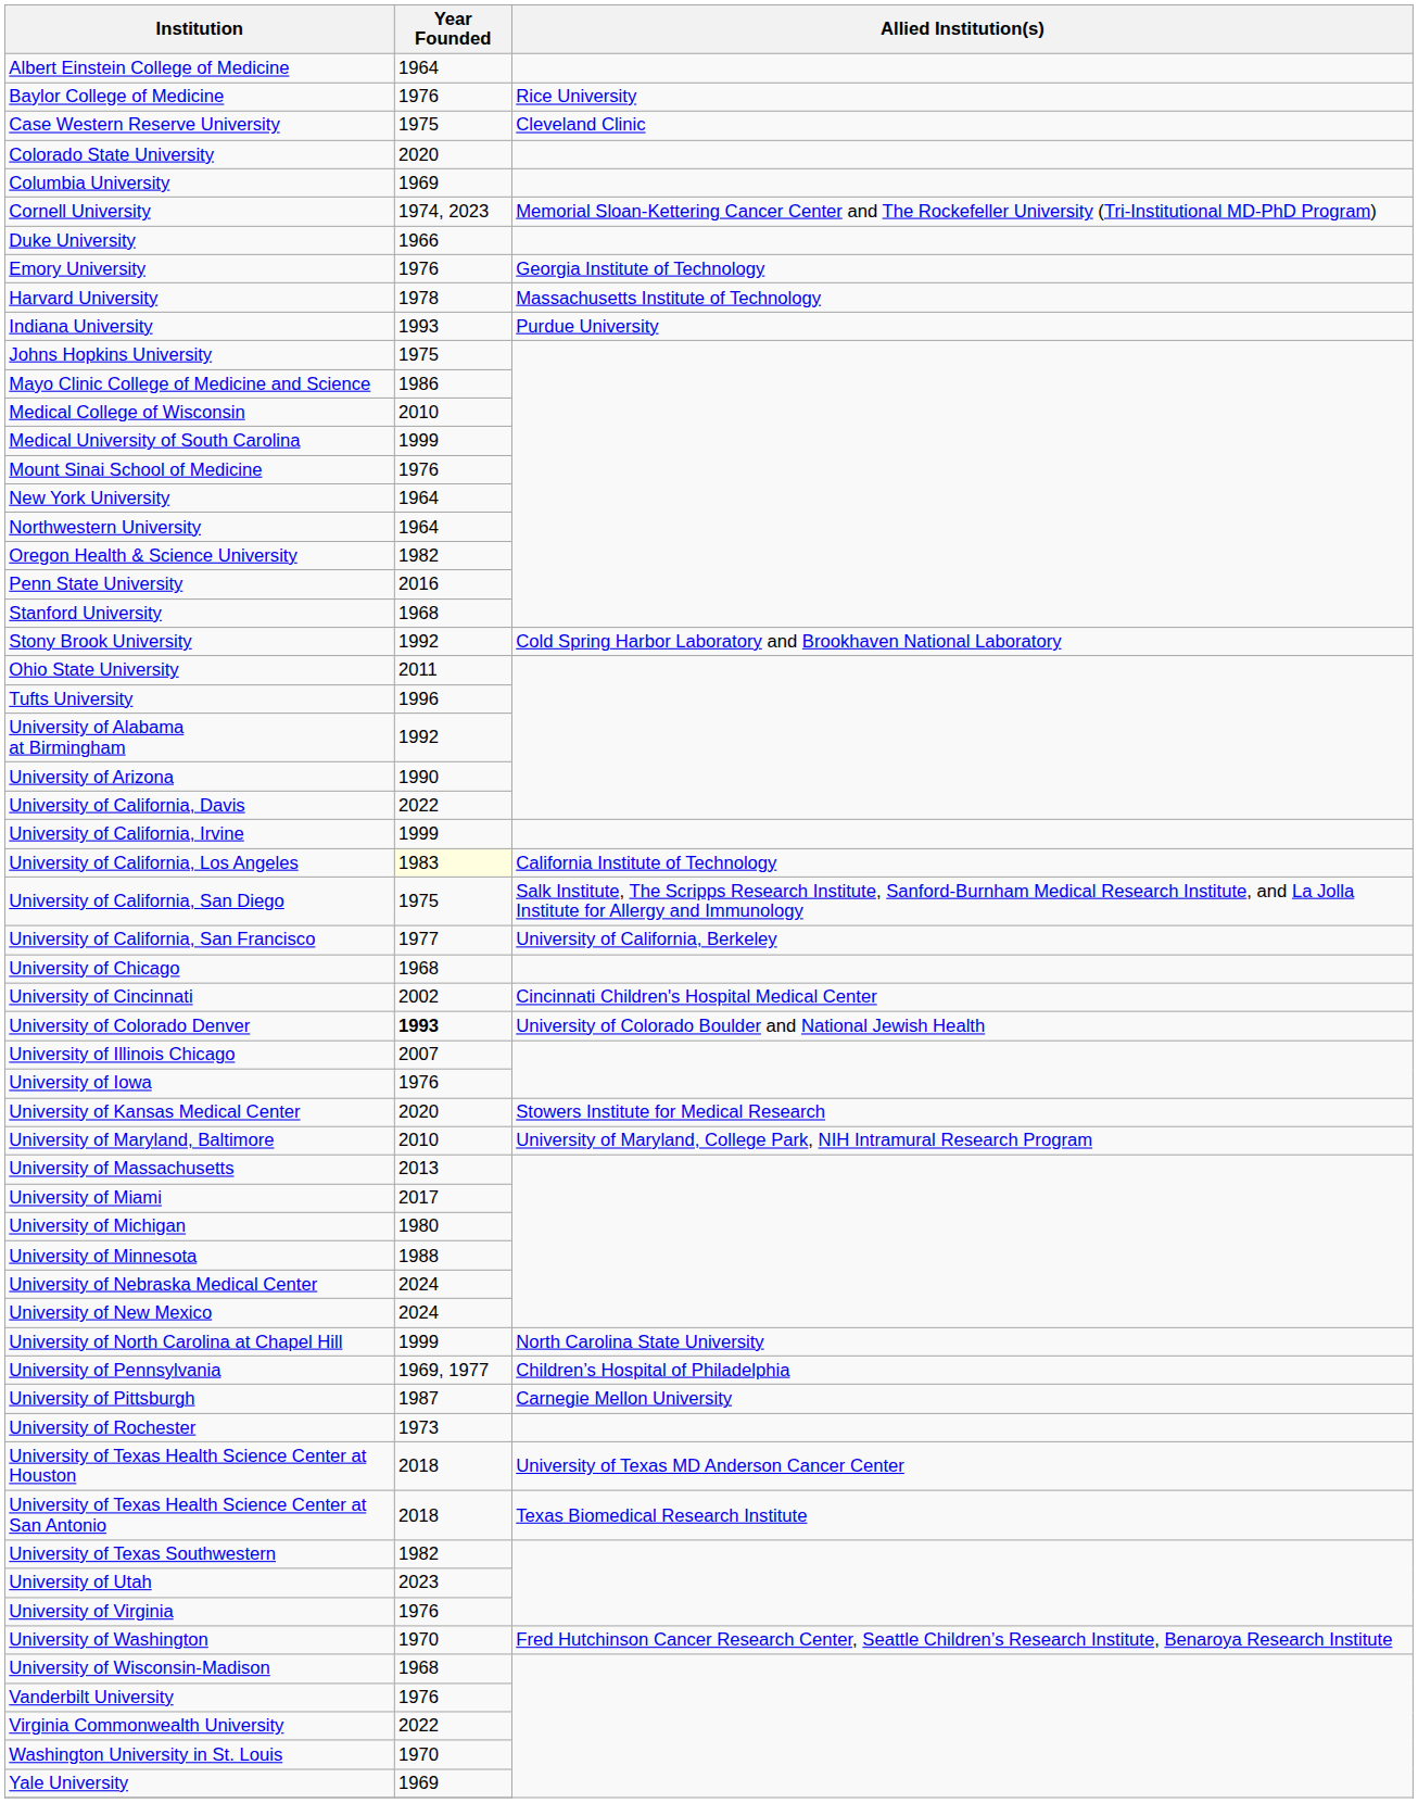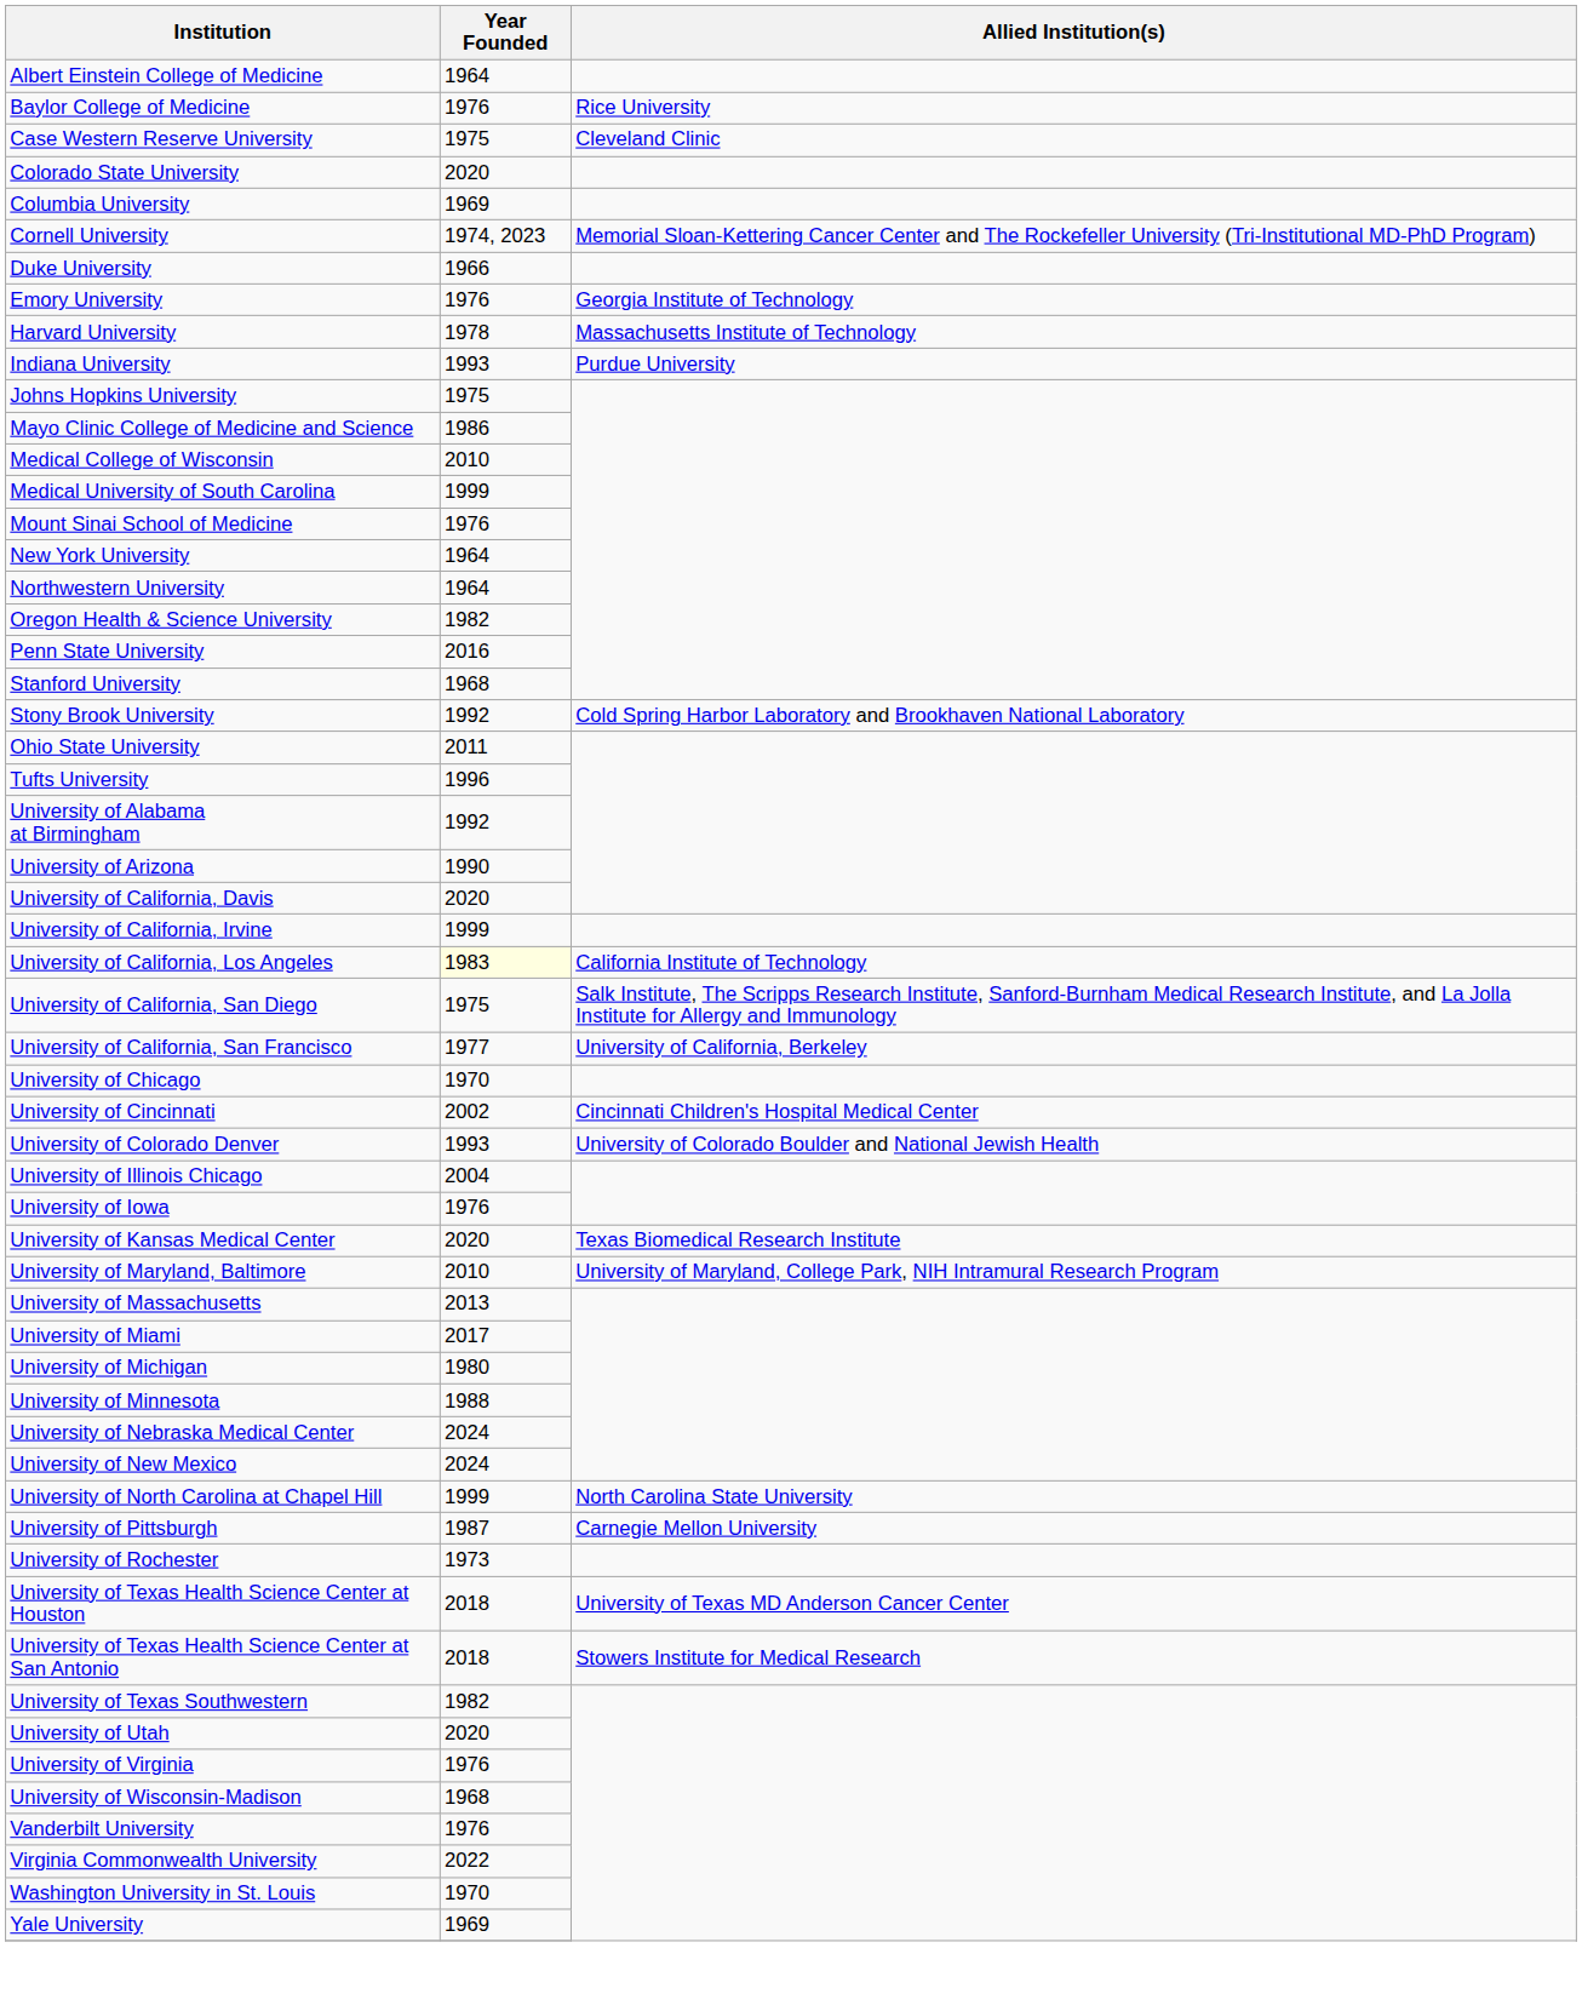 <table class="wikitable sortable">
 <tr>
 <th>Institution</th>
 <th>Year Founded</th>
 <th>Allied Institution(s)</th>
 </tr>
 <tr>
 <td><a href='#'>Albert Einstein College of Medicine</a></td>
 <td>1964</td>
 <td></td>
 </tr>
 <tr>
 <td><a href='#'>Baylor College of Medicine</a></td>
 <td>1976</td>
 <td><a href='#'>Rice University</a></td>
 </tr>
 <tr>
 <td><a href='#'>Case Western Reserve University</a></td>
 <td>1975</td>
 <td><a href='#'>Cleveland Clinic</a></td>
 </tr>
 <tr>
 <td><a href='#'>Colorado State University</a></td>
 <td>2020</td>
 <td></td>
 </tr>
 <tr>
 <td><a href='#'>Columbia University</a></td>
 <td>1969</td>
 </tr>
 <tr>
 <td><a href='#'>Cornell University</a></td>
 <td>1974, 2023</td>
 <td><a href='#'>Memorial Sloan-Kettering Cancer Center</a> and <a href='#'>The Rockefeller University</a> (<a href='#'>Tri-Institutional MD-PhD Program</a>)</td>
 </tr>
 <tr>
 <td><a href='#'>Duke University</a></td>
 <td>1966</td>
 </tr>
 <tr>
 <td><a href='#'>Emory University</a></td>
 <td>1976</td>
 <td><a href='#'>Georgia Institute of Technology</a></td>
 </tr>
 <tr>
 <td><a href='#'>Harvard University</a></td>
 <td>1978</td>
 <td><a href='#'>Massachusetts Institute of Technology</a></td>
 </tr>
 <tr>
 <td><a href='#'>Indiana University</a></td>
 <td>1993</td>
 <td><a href='#'>Purdue University</a></td>
 </tr>
 <tr>
 <td><a href='#'>Johns Hopkins University</a></td>
 <td>1975</td>
 </tr>
 <tr>
 <td><a href='#'>Mayo Clinic College of Medicine and Science</a></td>
 <td>1986</td>
 </tr>
 <tr>
 <td><a href='#'>Medical College of Wisconsin</a></td>
 <td>2010</td>
 </tr>
 <tr>
 <td><a href='#'>Medical University of South Carolina</a></td>
 <td>1999</td>
 </tr>
 <tr>
 <td><a href='#'>Mount Sinai School of Medicine</a></td>
 <td>1976</td>
 </tr>
 <tr>
 <td><a href='#'>New York University</a></td>
 <td>1964</td>
 </tr>
 <tr>
 <td><a href='#'>Northwestern University</a></td>
 <td>1964</td>
 </tr>
 <tr>
 <td><a href='#'>Oregon Health & Science University</a></td>
 <td>1982</td>
 </tr>
 <tr>
 <td><a href='#'>Penn State University</a></td>
 <td>2016</td>
 </tr>
 <tr>
 <td><a href='#'>Stanford University</a></td>
 <td>1968</td>
 </tr>
 <tr>
 <td><a href='#'>Stony Brook University</a></td>
 <td>1992</td>
 <td><a href='#'>Cold Spring Harbor Laboratory</a> and <a href='#'>Brookhaven National Laboratory</a></td>
 </tr>
 <tr>
 <td><a href='#'>Ohio State University</a></td>
 <td>2011</td>
 </tr>
 <tr>
 <td><a href='#'>Tufts University</a></td>
 <td>1996</td>
 </tr>
 <tr>
 <td><a href='#'>University of Alabama<br> at Birmingham</a></td>
 <td>1992</td>
 </tr>
 <tr>
 <td><a href='#'>University of Arizona</a></td>
 <td>1990</td>
 </tr>
 <tr>
 <td><a href='#'>University of California, Davis</a></td>
-<td>2022</td>
+<td>2020</td>
 </tr>
 <tr>
 <td><a href='#'>University of California, Irvine</a></td>
 <td>1999</td>
 <td></td>
 </tr>
 <tr>
 <td><a href='#'>University of California, Los Angeles</a></td>
 <td style="background: lightyellow;">1983</td>
 <td><a href='#'>California Institute of Technology</a></td>
 </tr>
 <tr>
 <td><a href='#'>University of California, San Diego</a></td>
 <td>1975</td>
 <td><a href='#'>Salk Institute</a>, <a href='#'>The Scripps Research Institute</a>, <a href='#'>Sanford-Burnham Medical Research Institute</a>, and <a href='#'>La Jolla Institute for Allergy and Immunology</a></td>
 </tr>
 <tr>
 <td><a href='#'>University of California, San Francisco</a></td>
 <td>1977</td>
 <td><a href='#'>University of California, Berkeley</a></td>
 </tr>
 <tr>
 <td><a href='#'>University of Chicago</a></td>
-<td>1968</td>
+<td>1970</td>
 </tr>
 <tr>
 <td><a href='#'>University of Cincinnati</a></td>
 <td>2002</td>
 <td><a href='#'>Cincinnati Children's Hospital Medical Center</a></td>
 </tr>
 <tr>
 <td><a href='#'>University of Colorado Denver</a></td>
-<td><strong>1993</strong></td>
+<td>1993</td>
 <td><a href='#'>University of Colorado Boulder</a> and <a href='#'>National Jewish Health</a></td>
 </tr>
 <tr>
 <td><a href='#'>University of Illinois Chicago</a></td>
-<td>2007</td>
+<td>2004</td>
 </tr>
 <tr>
 <td><a href='#'>University of Iowa</a></td>
 <td>1976</td>
 </tr>
 <tr>
 <td><a href='#'>University of Kansas Medical Center</a></td>
 <td>2020</td>
-<td><a href='#'>Stowers Institute for Medical Research</a></td>
+<td><a href='#'>Texas Biomedical Research Institute</a></td>
 </tr>
 <tr>
 <td><a href='#'>University of Maryland, Baltimore</a></td>
 <td>2010</td>
 <td><a href='#'>University of Maryland, College Park</a>, <a href='#'>NIH Intramural Research Program</a></td>
 </tr>
 <tr>
 <td><a href='#'>University of Massachusetts</a></td>
 <td>2013</td>
 </tr>
 <tr>
 <td><a href='#'>University of Miami</a></td>
 <td>2017</td>
 </tr>
 <tr>
 <td><a href='#'>University of Michigan</a></td>
 <td>1980</td>
 </tr>
 <tr>
 <td><a href='#'>University of Minnesota</a></td>
 <td>1988</td>
 </tr>
 <tr>
 <td><a href='#'>University of Nebraska Medical Center</a></td>
 <td>2024</td>
 </tr>
 <tr>
 <td><a href='#'>University of New Mexico</a></td>
 <td>2024</td>
 </tr>
 <tr>
 <td><a href='#'>University of North Carolina at Chapel Hill</a></td>
 <td>1999</td>
 <td><a href='#'>North Carolina State University</a></td>
 </tr>
 <tr>
-<td><a href='#'>University of Pennsylvania</a></td>
-<td>1969, 1977</td>
-<td><a href='#'>Children’s Hospital of Philadelphia</a></td>
-</tr>
-<tr>
 <td><a href='#'>University of Pittsburgh</a></td>
 <td>1987</td>
 <td><a href='#'>Carnegie Mellon University</a></td>
 </tr>
 <tr>
 <td><a href='#'>University of Rochester</a></td>
 <td>1973</td>
 </tr>
 <tr>
 <td><a href='#'>University of Texas Health Science Center at Houston</a></td>
 <td>2018</td>
 <td><a href='#'>University of Texas MD Anderson Cancer Center</a></td>
 </tr>
 <tr>
 <td><a href='#'>University of Texas Health Science Center at San Antonio</a></td>
 <td>2018</td>
-<td><a href='#'>Texas Biomedical Research Institute</a></td>
+<td><a href='#'>Stowers Institute for Medical Research</a></td>
 </tr>
 <tr>
 <td><a href='#'>University of Texas Southwestern</a></td>
 <td>1982</td>
 </tr>
 <tr>
 <td><a href='#'>University of Utah</a></td>
-<td>2023</td>
+<td>2020</td>
 </tr>
 <tr>
 <td><a href='#'>University of Virginia</a></td>
 <td>1976</td>
-</tr>
-<tr>
-<td><a href='#'>University of Washington</a></td>
-<td>1970</td>
-<td><a href='#'>Fred Hutchinson Cancer Research Center</a>, <a href='#'>Seattle Children’s Research Institute</a>, <a href='#'>Benaroya Research Institute</a></td>
 </tr>
 <tr>
 <td><a href='#'>University of Wisconsin-Madison</a></td>
 <td>1968</td>
 </tr>
 <tr>
 <td><a href='#'>Vanderbilt University</a></td>
 <td>1976</td>
 </tr>
 <tr>
 <td><a href='#'>Virginia Commonwealth University</a></td>
 <td>2022</td>
 </tr>
 <tr>
 <td><a href='#'>Washington University in St. Louis</a></td>
 <td>1970</td>
 </tr>
 <tr>
 <td><a href='#'>Yale University</a></td>
 <td>1969</td>
 </tr>
 <tr>
 </tr>
 </table>
